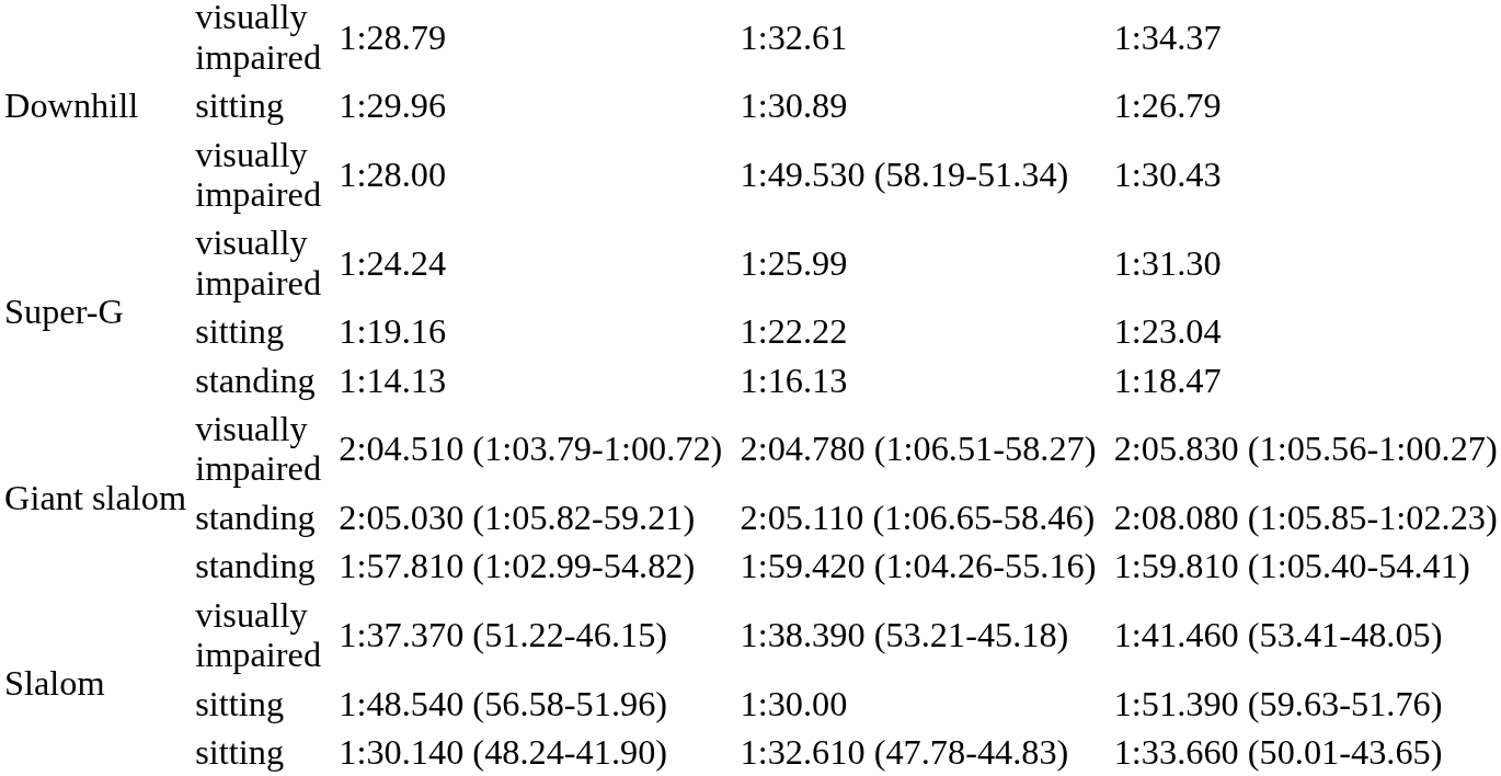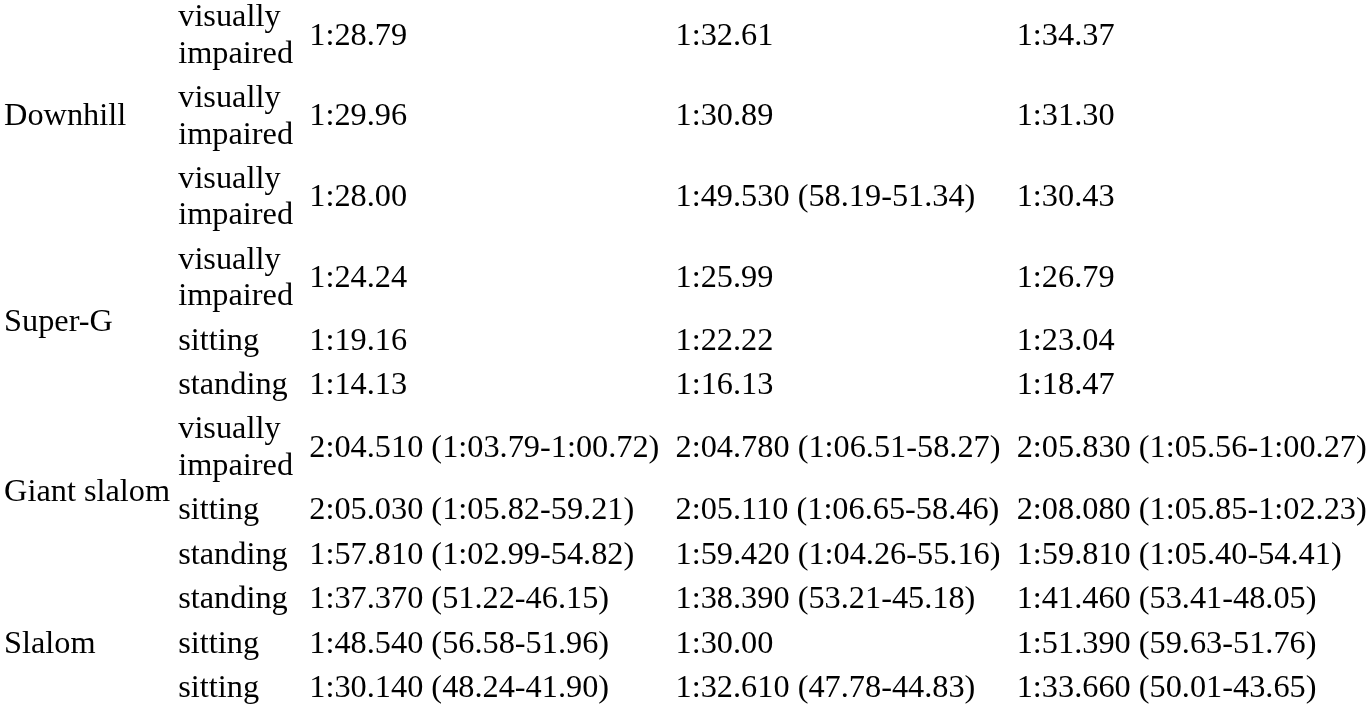 <table>
 <tr>
 <td rowspan="3">Downhill<br></td>
 <td>visually <br>impaired</td>
 <td></td>
 <td>1:28.79</td>
 <td></td>
 <td>1:32.61</td>
 <td></td>
 <td>1:34.37</td>
 </tr>
 <tr>
-<td>sitting</td>
+<td>visually <br>impaired</td>
 <td></td>
 <td>1:29.96</td>
 <td></td>
 <td>1:30.89</td>
 <td></td>
-<td>1:26.79</td>
+<td>1:31.30</td>
 </tr>
 <tr>
 <td>visually <br>impaired</td>
 <td></td>
 <td>1:28.00</td>
 <td></td>
 <td>1:49.530 (58.19-51.34)</td>
 <td></td>
 <td>1:30.43</td>
 </tr>
 <tr>
 <td rowspan="3">Super-G<br></td>
 <td>visually <br>impaired</td>
 <td></td>
 <td>1:24.24</td>
 <td></td>
 <td>1:25.99</td>
 <td></td>
-<td>1:31.30</td>
+<td>1:26.79</td>
 </tr>
 <tr>
 <td>sitting</td>
 <td></td>
 <td>1:19.16</td>
 <td></td>
 <td>1:22.22</td>
 <td></td>
 <td>1:23.04</td>
 </tr>
 <tr>
 <td>standing</td>
 <td></td>
 <td>1:14.13</td>
 <td></td>
 <td>1:16.13</td>
 <td></td>
 <td>1:18.47</td>
 </tr>
 <tr>
 <td rowspan="3">Giant slalom<br></td>
 <td>visually <br>impaired</td>
 <td></td>
 <td>2:04.510 (1:03.79-1:00.72)</td>
 <td></td>
 <td>2:04.780 (1:06.51-58.27)</td>
 <td></td>
 <td>2:05.830 (1:05.56-1:00.27)</td>
 </tr>
 <tr>
-<td>standing</td>
+<td>sitting</td>
 <td></td>
 <td>2:05.030 (1:05.82-59.21)</td>
 <td></td>
 <td>2:05.110 (1:06.65-58.46)</td>
 <td></td>
 <td>2:08.080 (1:05.85-1:02.23)</td>
 </tr>
 <tr>
 <td>standing</td>
 <td></td>
 <td>1:57.810 (1:02.99-54.82)</td>
 <td></td>
 <td>1:59.420 (1:04.26-55.16)</td>
 <td></td>
 <td>1:59.810 (1:05.40-54.41)</td>
 </tr>
 <tr>
 <td rowspan="3">Slalom<br></td>
-<td>visually <br>impaired</td>
+<td>standing</td>
 <td></td>
 <td>1:37.370 (51.22-46.15)</td>
 <td></td>
 <td>1:38.390 (53.21-45.18)</td>
 <td></td>
 <td>1:41.460 (53.41-48.05)</td>
 </tr>
 <tr>
 <td>sitting</td>
 <td></td>
 <td>1:48.540 (56.58-51.96)</td>
 <td></td>
 <td>1:30.00</td>
 <td></td>
 <td>1:51.390 (59.63-51.76)</td>
 </tr>
 <tr>
 <td>sitting</td>
 <td></td>
 <td>1:30.140 (48.24-41.90)</td>
 <td></td>
 <td>1:32.610 (47.78-44.83)</td>
 <td></td>
 <td>1:33.660 (50.01-43.65)</td>
 </tr>
 </table>
